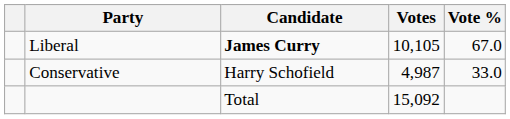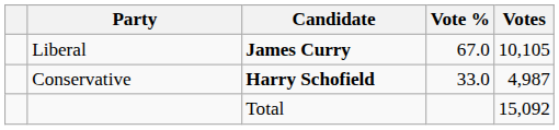 <table class="wikitable">
 <tr>
 <th></th>
 <th scope="col" width="175">Party</th>
 <th scope="col" width="150">Candidate</th>
+<th>Vote %</th>
 <th>Votes</th>
-<th>Vote %</th>
 </tr>
 <tr>
 <td>   </td>
 <td>Liberal</td>
 <td><strong>James Curry</strong></td>
+<td align=right>67.0</td>
 <td align=right>10,105</td>
-<td align=right>67.0</td>
 </tr>
 <tr>
 <td>   </td>
 <td>Conservative</td>
-<td>Harry Schofield</td>
+<td><strong>Harry Schofield</strong></td>
+<td align=right>33.0</td>
 <td align=right>4,987</td>
-<td align=right>33.0</td>
 </tr>
 <tr>
 <td></td>
 <td></td>
 <td>Total</td>
+<td></td>
 <td align=right>15,092</td>
-<td></td>
 </tr>
 </table>
